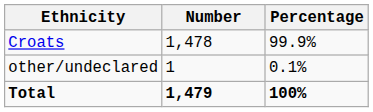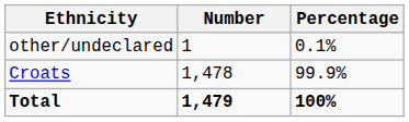 <table class="wikitable">
 <tr>
 <th width="100px">Ethnicity</th>
 <th width="80px">Number</th>
 <th width="80px">Percentage</th>
 </tr>
 <tr>
+<td>other/undeclared</td>
+<td>1</td>
+<td>0.1%</td>
+</tr>
+<tr>
 <td><a href='#'>Croats</a></td>
 <td>1,478</td>
 <td>99.9%</td>
-</tr>
-<tr>
-<td>other/undeclared</td>
-<td>1</td>
-<td>0.1%</td>
 </tr>
 <tr>
 <td><strong>Total</strong></td>
 <td><strong>1,479</strong></td>
 <td><strong>100%</strong></td>
 </tr>
 </table>
